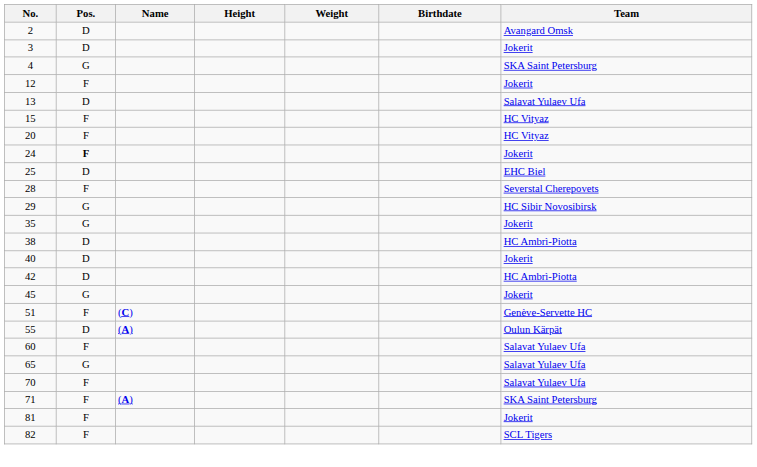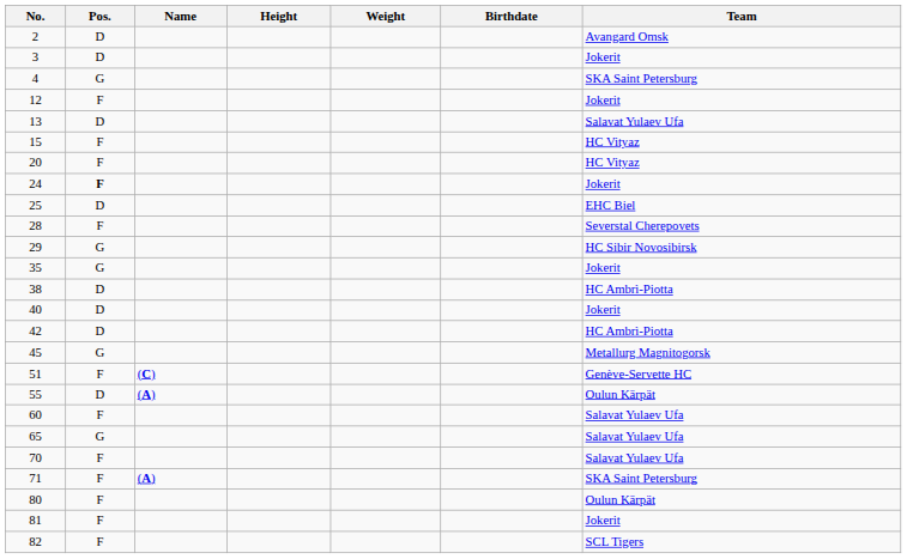 <table class="wikitable sortable" width="80%" style="font-size: 90%; text-align: center;">
 <tr>
 <th>No.</th>
 <th>Pos.</th>
 <th>Name</th>
 <th>Height</th>
 <th>Weight</th>
 <th>Birthdate</th>
 <th>Team</th>
 </tr>
 <tr>
 <td>2</td>
 <td>D</td>
 <td align=left></td>
 <td></td>
 <td></td>
 <td align=right></td>
 <td align=left> <a href='#'>Avangard Omsk</a></td>
 </tr>
 <tr>
 <td>3</td>
 <td>D</td>
 <td align=left></td>
 <td></td>
 <td></td>
 <td align="right"></td>
 <td align=left> <a href='#'>Jokerit</a></td>
 </tr>
 <tr>
 <td>4</td>
 <td>G</td>
 <td align=left></td>
 <td></td>
 <td></td>
 <td align="right"></td>
 <td align=left> <a href='#'>SKA Saint Petersburg</a></td>
 </tr>
 <tr>
 <td>12</td>
 <td>F</td>
 <td align=left></td>
 <td></td>
 <td></td>
 <td align="right"></td>
 <td align=left> <a href='#'>Jokerit</a></td>
 </tr>
 <tr>
 <td>13</td>
 <td>D</td>
 <td align=left></td>
 <td></td>
 <td></td>
 <td align="right"></td>
 <td align=left> <a href='#'>Salavat Yulaev Ufa</a></td>
 </tr>
 <tr>
 <td>15</td>
 <td>F</td>
 <td align=left></td>
 <td></td>
 <td></td>
 <td align="right"></td>
 <td align=left> <a href='#'>HC Vityaz</a></td>
 </tr>
 <tr>
 <td>20</td>
 <td>F</td>
 <td align=left></td>
 <td></td>
 <td></td>
 <td align="right"></td>
 <td align=left> <a href='#'>HC Vityaz</a></td>
 </tr>
 <tr>
 <td>24</td>
 <td><strong>F</strong></td>
 <td align=left></td>
 <td></td>
 <td></td>
 <td align="right"></td>
 <td align=left> <a href='#'>Jokerit</a></td>
 </tr>
 <tr>
 <td>25</td>
 <td>D</td>
 <td align=left></td>
 <td></td>
 <td></td>
 <td align="right"></td>
 <td align=left> <a href='#'>EHC Biel</a></td>
 </tr>
 <tr>
 <td>28</td>
 <td>F</td>
 <td align=left></td>
 <td></td>
 <td></td>
 <td align="right"></td>
 <td align=left> <a href='#'>Severstal Cherepovets</a></td>
 </tr>
 <tr>
 <td>29</td>
 <td>G</td>
 <td align=left></td>
 <td></td>
 <td></td>
 <td align="right"></td>
 <td align=left> <a href='#'>HC Sibir Novosibirsk</a></td>
 </tr>
 <tr>
 <td>35</td>
 <td>G</td>
 <td align=left></td>
 <td></td>
 <td></td>
 <td align="right"></td>
 <td align=left> <a href='#'>Jokerit</a></td>
 </tr>
 <tr>
 <td>38</td>
 <td>D</td>
 <td align=left></td>
 <td></td>
 <td></td>
 <td align="right"></td>
 <td align=left> <a href='#'>HC Ambrì-Piotta</a></td>
 </tr>
 <tr>
 <td>40</td>
 <td>D</td>
 <td align=left></td>
 <td></td>
 <td></td>
 <td align="right"></td>
 <td align=left> <a href='#'>Jokerit</a></td>
 </tr>
 <tr>
 <td>42</td>
 <td>D</td>
 <td align=left></td>
 <td></td>
 <td></td>
 <td align="right"></td>
 <td align=left> <a href='#'>HC Ambrì-Piotta</a></td>
 </tr>
 <tr>
 <td>45</td>
 <td>G</td>
 <td align=left></td>
 <td></td>
 <td></td>
 <td align="right"></td>
-<td align=left> <a href='#'>Jokerit</a></td>
+<td align=left> <a href='#'>Metallurg Magnitogorsk</a></td>
 </tr>
 <tr>
 <td>51</td>
 <td>F</td>
 <td align=left> <a href='#'>(<strong>C</strong>)</a></td>
 <td></td>
 <td></td>
 <td align="right"></td>
 <td align=left> <a href='#'>Genève-Servette HC</a></td>
 </tr>
 <tr>
 <td>55</td>
 <td>D</td>
 <td align=left> <a href='#'>(<strong>A</strong>)</a></td>
 <td></td>
 <td></td>
 <td align="right"></td>
 <td align=left> <a href='#'>Oulun Kärpät</a></td>
 </tr>
 <tr>
 <td>60</td>
 <td>F</td>
 <td align=left></td>
 <td></td>
 <td></td>
 <td align="right"></td>
 <td align=left> <a href='#'>Salavat Yulaev Ufa</a></td>
 </tr>
 <tr>
 <td>65</td>
 <td>G</td>
 <td align=left></td>
 <td></td>
 <td></td>
 <td align="right"></td>
 <td align=left> <a href='#'>Salavat Yulaev Ufa</a></td>
 </tr>
 <tr>
 <td>70</td>
 <td>F</td>
 <td align=left></td>
 <td></td>
 <td></td>
 <td align="right"></td>
 <td align=left> <a href='#'>Salavat Yulaev Ufa</a></td>
 </tr>
 <tr>
 <td>71</td>
 <td>F</td>
 <td align=left> <a href='#'>(<strong>A</strong>)</a></td>
 <td></td>
 <td></td>
 <td align="right"></td>
 <td align=left> <a href='#'>SKA Saint Petersburg</a></td>
 </tr>
 <tr>
+<td>80</td>
+<td>F</td>
+<td align=left></td>
+<td></td>
+<td></td>
+<td align="right"></td>
+<td align=left> <a href='#'>Oulun Kärpät</a></td>
+</tr>
+<tr>
 <td>81</td>
 <td>F</td>
 <td align=left></td>
 <td></td>
 <td></td>
 <td align="right"></td>
 <td align=left> <a href='#'>Jokerit</a></td>
 </tr>
 <tr>
 <td>82</td>
 <td>F</td>
 <td align=left></td>
 <td></td>
 <td></td>
 <td align="right"></td>
 <td align=left> <a href='#'>SCL Tigers</a></td>
 </tr>
 </table>
